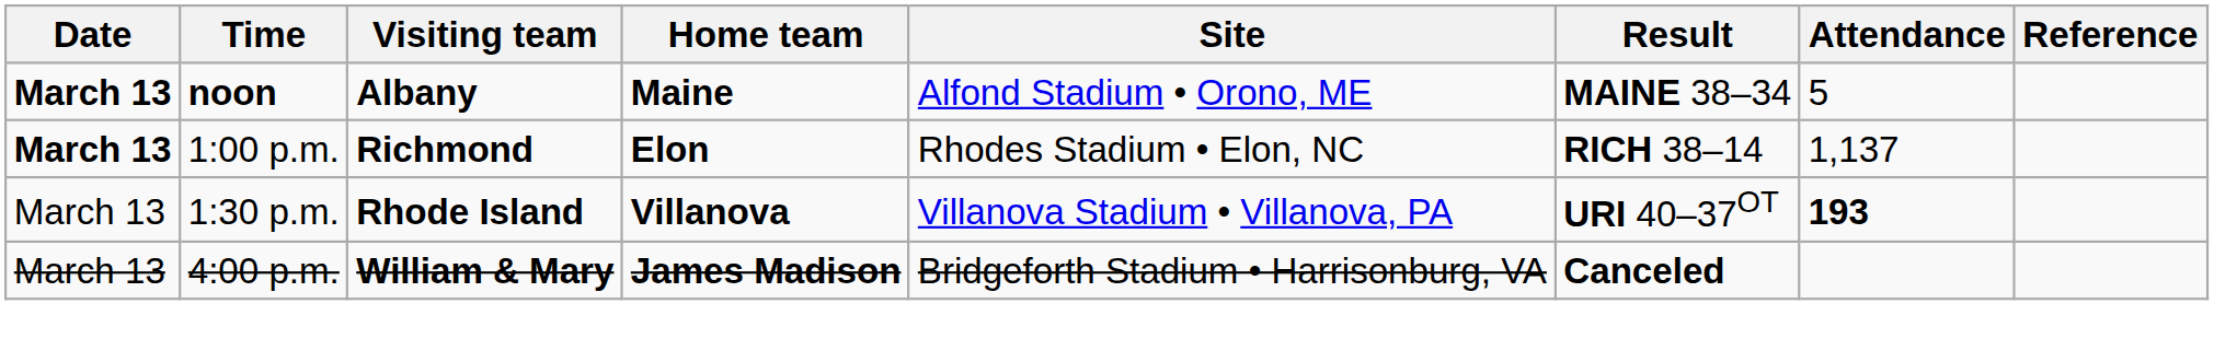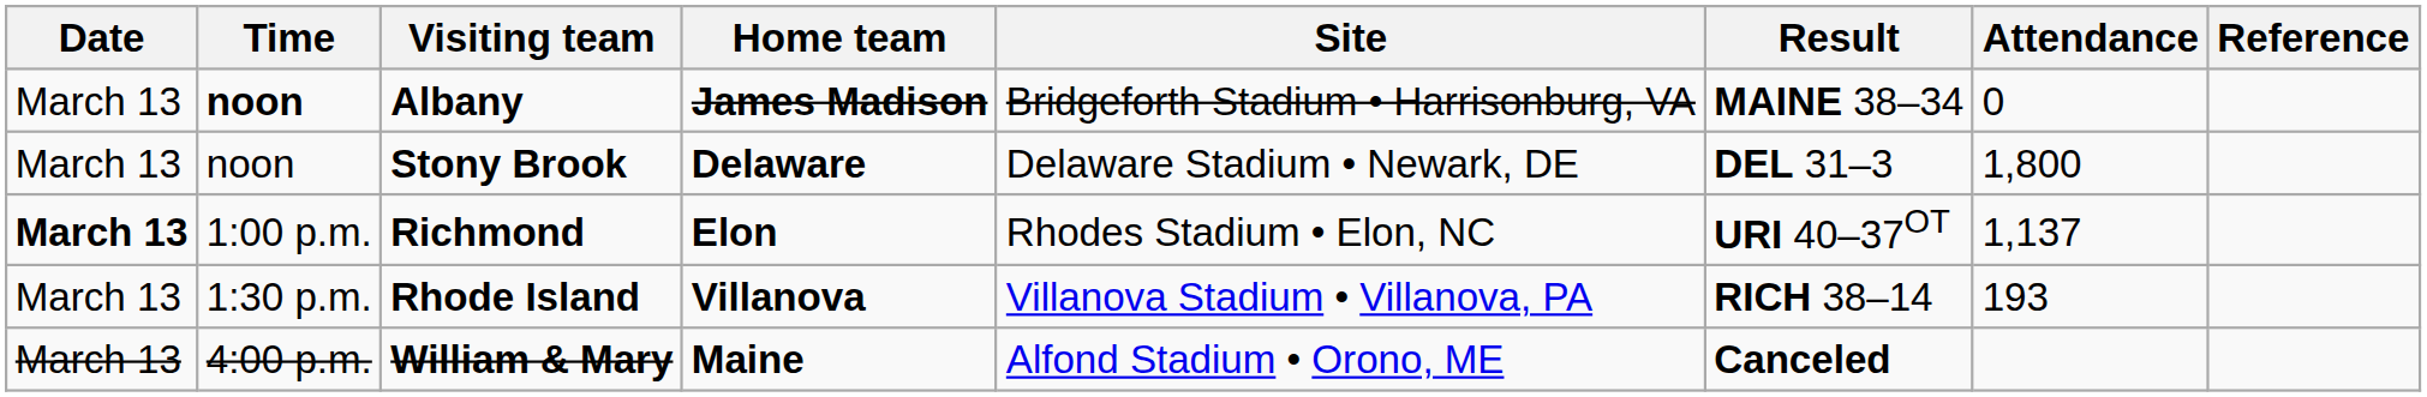 <table class="wikitable" style="font-size:95%;">
 <tr>
 <th>Date</th>
 <th>Time</th>
 <th>Visiting team</th>
 <th>Home team</th>
 <th>Site</th>
 <th>Result</th>
 <th>Attendance</th>
 <th class="unsortable">Reference</th>
 </tr>
 <tr bgcolor=>
-<td><strong>March 13</strong></td>
+<td>March 13</td>
 <td><strong>noon</strong></td>
 <td><strong>Albany</strong></td>
-<td><strong>Maine</strong></td>
-<td><a href='#'>Alfond Stadium</a> • <a href='#'>Orono, ME</a></td>
+<td><s><strong>James Madison</strong></s></td>
+<td><s>Bridgeforth Stadium • Harrisonburg, VA</s></td>
 <td><strong>MAINE</strong> 38–34</td>
-<td>5</td>
+<td>0</td>
+<td></td>
+</tr>
+<tr bgcolor=>
+<td>March 13</td>
+<td>noon</td>
+<td><strong>Stony Brook</strong></td>
+<td><strong>Delaware</strong></td>
+<td>Delaware Stadium • Newark, DE</td>
+<td><strong>DEL</strong> 31–3</td>
+<td>1,800</td>
 <td></td>
 </tr>
 <tr bgcolor=>
 <td><strong>March 13</strong></td>
 <td>1:00 p.m.</td>
 <td><strong>Richmond</strong></td>
 <td><strong>Elon</strong></td>
 <td>Rhodes Stadium • Elon, NC</td>
-<td><strong>RICH</strong> 38–14</td>
+<td><strong>URI</strong> 40–37<sup>OT</sup></td>
 <td>1,137</td>
 <td></td>
 </tr>
 <tr bgcolor=>
 <td>March 13</td>
 <td>1:30 p.m.</td>
 <td><strong>Rhode Island</strong></td>
 <td><strong>Villanova</strong></td>
 <td><a href='#'>Villanova Stadium</a> • <a href='#'>Villanova, PA</a></td>
-<td><strong>URI</strong> 40–37<sup>OT</sup></td>
-<td><strong>193</strong></td>
+<td><strong>RICH</strong> 38–14</td>
+<td>193</td>
 <td></td>
 </tr>
 <tr bgcolor=>
 <td><s>March 13</s></td>
 <td><s>4:00 p.m.</s></td>
 <td><s><strong>William & Mary</strong></s></td>
-<td><s><strong>James Madison</strong></s></td>
-<td><s>Bridgeforth Stadium • Harrisonburg, VA</s></td>
+<td><strong>Maine</strong></td>
+<td><a href='#'>Alfond Stadium</a> • <a href='#'>Orono, ME</a></td>
 <td><strong>Canceled</strong></td>
 <td></td>
 <td></td>
 </tr>
 </table>
